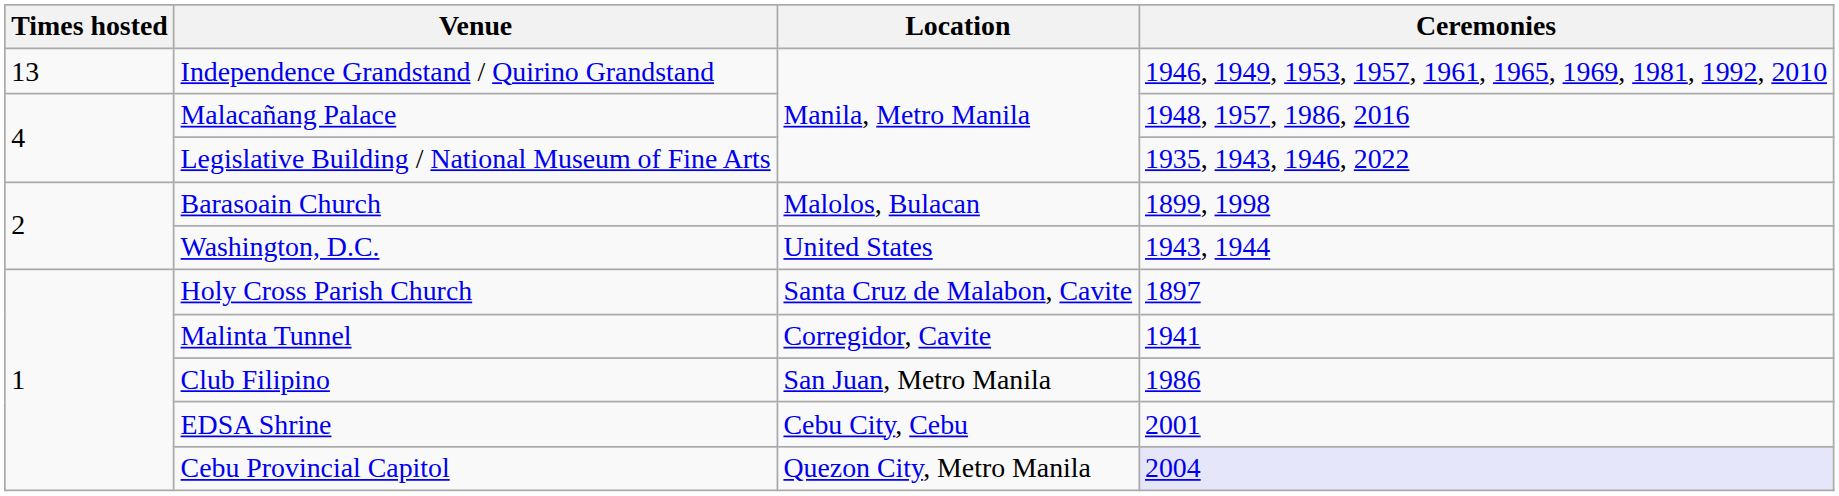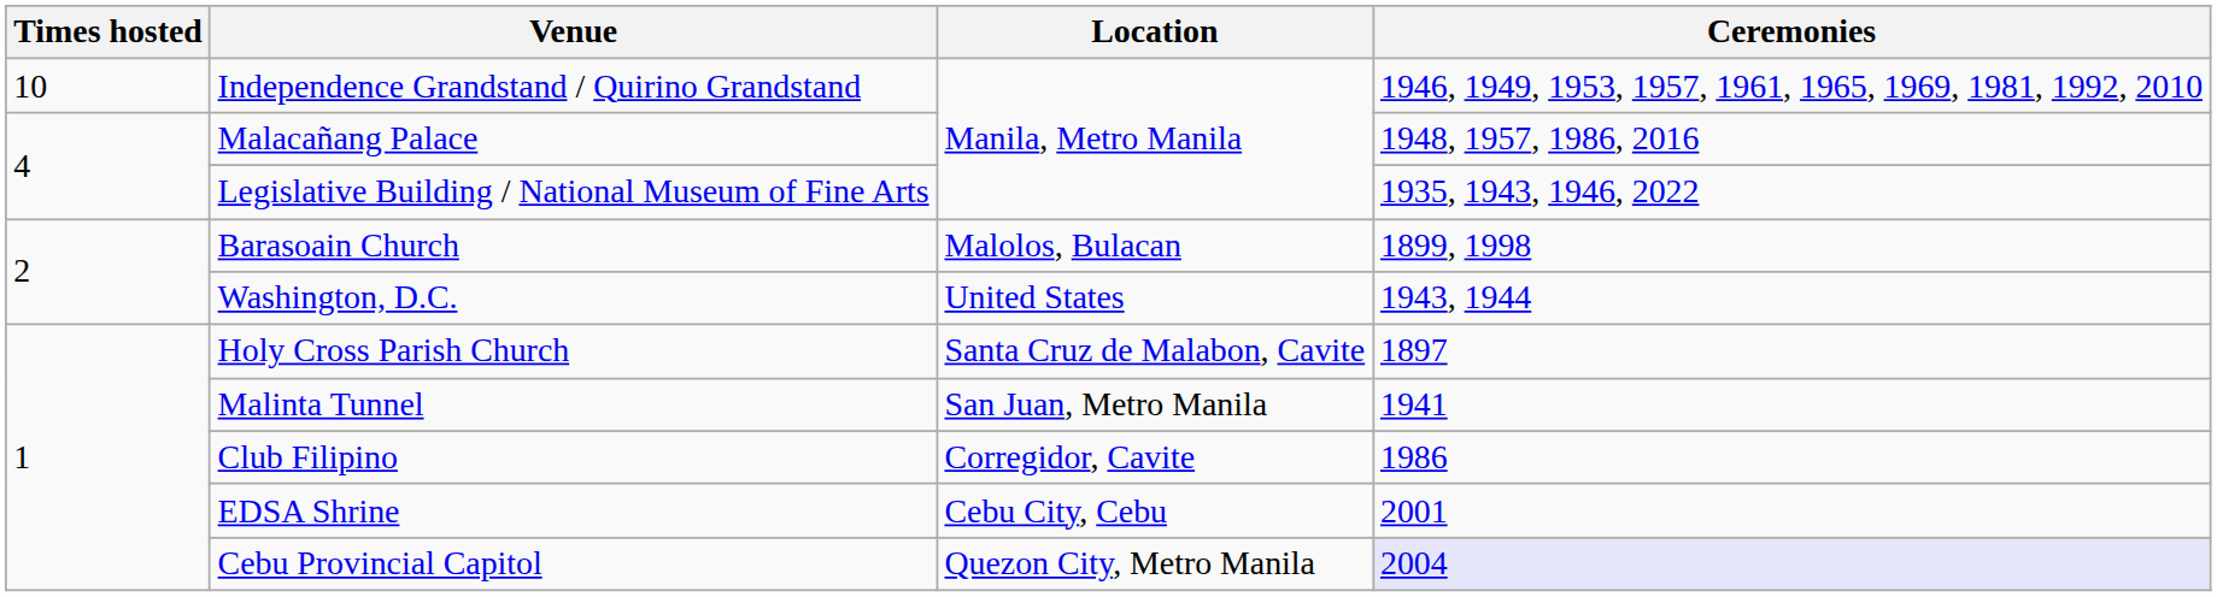 <table class="wikitable">
 <tr>
 <th>Times hosted</th>
 <th>Venue</th>
 <th>Location</th>
 <th>Ceremonies</th>
 </tr>
 <tr>
-<td>13</td>
+<td>10</td>
 <td><a href='#'>Independence Grandstand</a> / <a href='#'>Quirino Grandstand</a></td>
 <td rowspan="3"><a href='#'>Manila</a>, <a href='#'>Metro Manila</a></td>
 <td><a href='#'>1946</a>, <a href='#'>1949</a>, <a href='#'>1953</a>, <a href='#'>1957</a>, <a href='#'>1961</a>, <a href='#'>1965</a>, <a href='#'>1969</a>, <a href='#'>1981</a>, <a href='#'>1992</a>, <a href='#'>2010</a></td>
 </tr>
 <tr>
 <td rowspan="2">4</td>
 <td><a href='#'>Malacañang Palace</a></td>
 <td><a href='#'>1948</a>, <a href='#'>1957</a>, <a href='#'>1986</a>, <a href='#'>2016</a></td>
 </tr>
 <tr>
 <td><a href='#'>Legislative Building</a> / <a href='#'>National Museum of Fine Arts</a></td>
 <td><a href='#'>1935</a>, <a href='#'>1943</a>, <a href='#'>1946</a>, <a href='#'>2022</a></td>
 </tr>
 <tr>
 <td rowspan="2">2</td>
 <td><a href='#'>Barasoain Church</a></td>
 <td><a href='#'>Malolos</a>, <a href='#'>Bulacan</a></td>
 <td><a href='#'>1899</a>, <a href='#'>1998</a></td>
 </tr>
 <tr>
 <td><a href='#'>Washington, D.C.</a></td>
 <td><a href='#'>United States</a></td>
 <td><a href='#'>1943</a>, <a href='#'>1944</a></td>
 </tr>
 <tr>
 <td rowspan="5">1</td>
 <td><a href='#'>Holy Cross Parish Church</a></td>
 <td><a href='#'>Santa Cruz de Malabon</a>, <a href='#'>Cavite</a></td>
 <td><a href='#'>1897</a></td>
 </tr>
 <tr>
 <td><a href='#'>Malinta Tunnel</a></td>
-<td><a href='#'>Corregidor</a>, <a href='#'>Cavite</a></td>
+<td><a href='#'>San Juan</a>, Metro Manila</td>
 <td><a href='#'>1941</a></td>
 </tr>
 <tr>
 <td><a href='#'>Club Filipino</a></td>
-<td><a href='#'>San Juan</a>, Metro Manila</td>
+<td><a href='#'>Corregidor</a>, <a href='#'>Cavite</a></td>
 <td><a href='#'>1986</a></td>
 </tr>
 <tr>
 <td><a href='#'>EDSA Shrine</a></td>
 <td><a href='#'>Cebu City</a>, <a href='#'>Cebu</a></td>
 <td><a href='#'>2001</a></td>
 </tr>
 <tr>
 <td><a href='#'>Cebu Provincial Capitol</a></td>
 <td><a href='#'>Quezon City</a>, Metro Manila</td>
 <td style="background: lavender;"><a href='#'>2004</a></td>
 </tr>
 </table>
